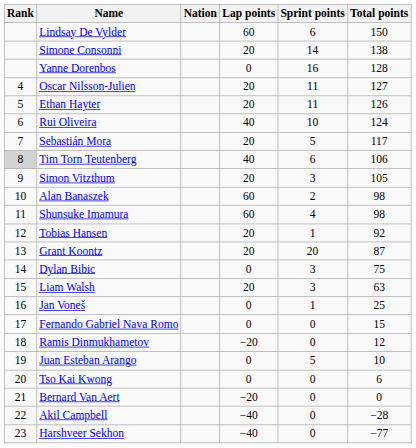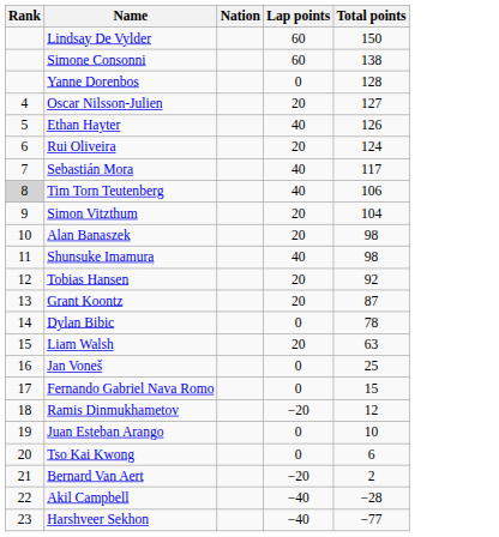 <table class="wikitable sortable" style="text-align:center">
 <tr>
 <th>Rank</th>
 <th>Name</th>
 <th>Nation</th>
 <th>Lap points</th>
-<th>Sprint points</th>
 <th>Total points</th>
 </tr>
 <tr>
 <td></td>
 <td align=left><a href='#'>Lindsay De Vylder</a></td>
 <td align=left></td>
 <td>60</td>
-<td>6</td>
 <td>150</td>
 </tr>
 <tr>
 <td></td>
 <td align=left><a href='#'>Simone Consonni</a></td>
 <td align=left></td>
-<td>20</td>
-<td>14</td>
+<td>60</td>
 <td>138</td>
 </tr>
 <tr>
 <td></td>
 <td align=left><a href='#'>Yanne Dorenbos</a></td>
 <td align=left></td>
 <td>0</td>
-<td>16</td>
 <td>128</td>
 </tr>
 <tr>
 <td>4</td>
 <td align=left><a href='#'>Oscar Nilsson-Julien</a></td>
 <td align=left></td>
 <td>20</td>
-<td>11</td>
 <td>127</td>
 </tr>
 <tr>
 <td>5</td>
 <td align=left><a href='#'>Ethan Hayter</a></td>
 <td align=left></td>
-<td>20</td>
-<td>11</td>
+<td>40</td>
 <td>126</td>
 </tr>
 <tr>
 <td>6</td>
 <td align=left><a href='#'>Rui Oliveira</a></td>
 <td align=left></td>
-<td>40</td>
-<td>10</td>
+<td>20</td>
 <td>124</td>
 </tr>
 <tr>
 <td>7</td>
 <td align="left"><a href='#'>Sebastián Mora</a></td>
 <td align="left"></td>
-<td>20</td>
-<td>5</td>
+<td>40</td>
 <td>117</td>
 </tr>
 <tr>
 <td style="background: lightgrey;">8</td>
 <td align="left"><a href='#'>Tim Torn Teutenberg</a></td>
 <td align="left"></td>
 <td>40</td>
-<td>6</td>
 <td>106</td>
 </tr>
 <tr>
 <td>9</td>
 <td align="left"><a href='#'>Simon Vitzthum</a></td>
 <td align="left"></td>
 <td>20</td>
-<td>3</td>
-<td>105</td>
+<td>104</td>
 </tr>
 <tr>
 <td>10</td>
 <td align="left"><a href='#'>Alan Banaszek</a></td>
 <td align="left"></td>
-<td>60</td>
-<td>2</td>
+<td>20</td>
 <td>98</td>
 </tr>
 <tr>
 <td>11</td>
 <td align="left"><a href='#'>Shunsuke Imamura</a></td>
 <td align="left"></td>
-<td>60</td>
-<td>4</td>
+<td>40</td>
 <td>98</td>
 </tr>
 <tr>
 <td>12</td>
 <td align="left"><a href='#'>Tobias Hansen</a></td>
 <td align="left"></td>
 <td>20</td>
-<td>1</td>
 <td>92</td>
 </tr>
 <tr>
 <td>13</td>
 <td align="left"><a href='#'>Grant Koontz</a></td>
 <td align="left"></td>
-<td>20</td>
 <td>20</td>
 <td>87</td>
 </tr>
 <tr>
 <td>14</td>
 <td align="left"><a href='#'>Dylan Bibic</a></td>
 <td align="left"></td>
 <td>0</td>
-<td>3</td>
-<td>75</td>
+<td>78</td>
 </tr>
 <tr>
 <td>15</td>
 <td align="left"><a href='#'>Liam Walsh</a></td>
 <td align="left"></td>
 <td>20</td>
-<td>3</td>
 <td>63</td>
 </tr>
 <tr>
 <td>16</td>
 <td align="left"><a href='#'>Jan Voneš</a></td>
 <td align="left"></td>
 <td>0</td>
-<td>1</td>
 <td>25</td>
 </tr>
 <tr>
 <td>17</td>
 <td align="left"><a href='#'>Fernando Gabriel Nava Romo</a></td>
 <td align="left"></td>
-<td>0</td>
 <td>0</td>
 <td>15</td>
 </tr>
 <tr>
 <td>18</td>
 <td align="left"><a href='#'>Ramis Dinmukhametov</a></td>
 <td align="left"></td>
 <td>−20</td>
-<td>0</td>
 <td>12</td>
 </tr>
 <tr>
 <td>19</td>
 <td align="left"><a href='#'>Juan Esteban Arango</a></td>
 <td align="left"></td>
 <td>0</td>
-<td>5</td>
 <td>10</td>
 </tr>
 <tr>
 <td>20</td>
 <td align="left"><a href='#'>Tso Kai Kwong</a></td>
 <td align="left"></td>
-<td>0</td>
 <td>0</td>
 <td>6</td>
 </tr>
 <tr>
 <td>21</td>
 <td align="left"><a href='#'>Bernard Van Aert</a></td>
 <td align="left"></td>
 <td>−20</td>
-<td>0</td>
-<td>0</td>
+<td>2</td>
 </tr>
 <tr>
 <td>22</td>
 <td align="left"><a href='#'>Akil Campbell</a></td>
 <td align="left"></td>
 <td>−40</td>
-<td>0</td>
 <td>−28</td>
 </tr>
 <tr>
 <td>23</td>
 <td align="left"><a href='#'>Harshveer Sekhon</a></td>
 <td align="left"></td>
 <td>−40</td>
-<td>0</td>
 <td>−77</td>
 </tr>
 </table>
